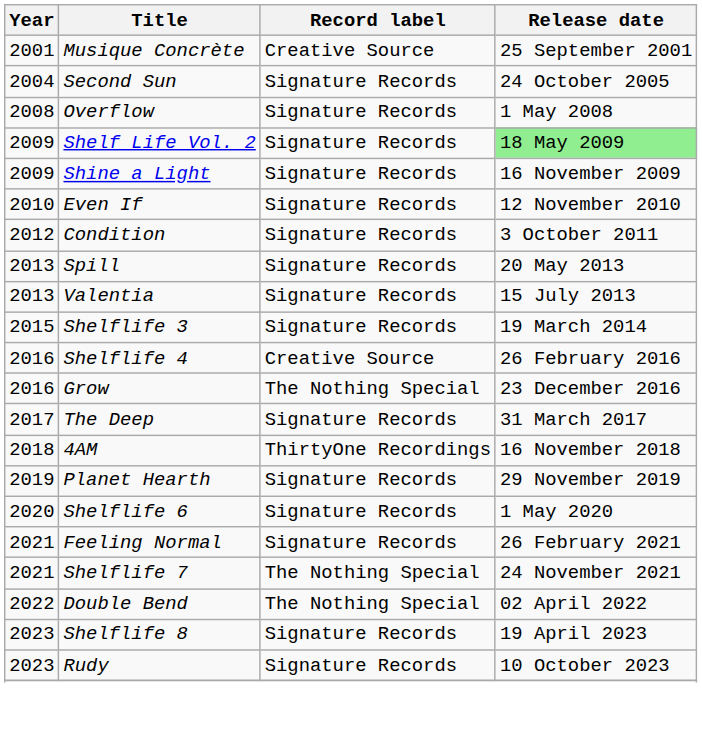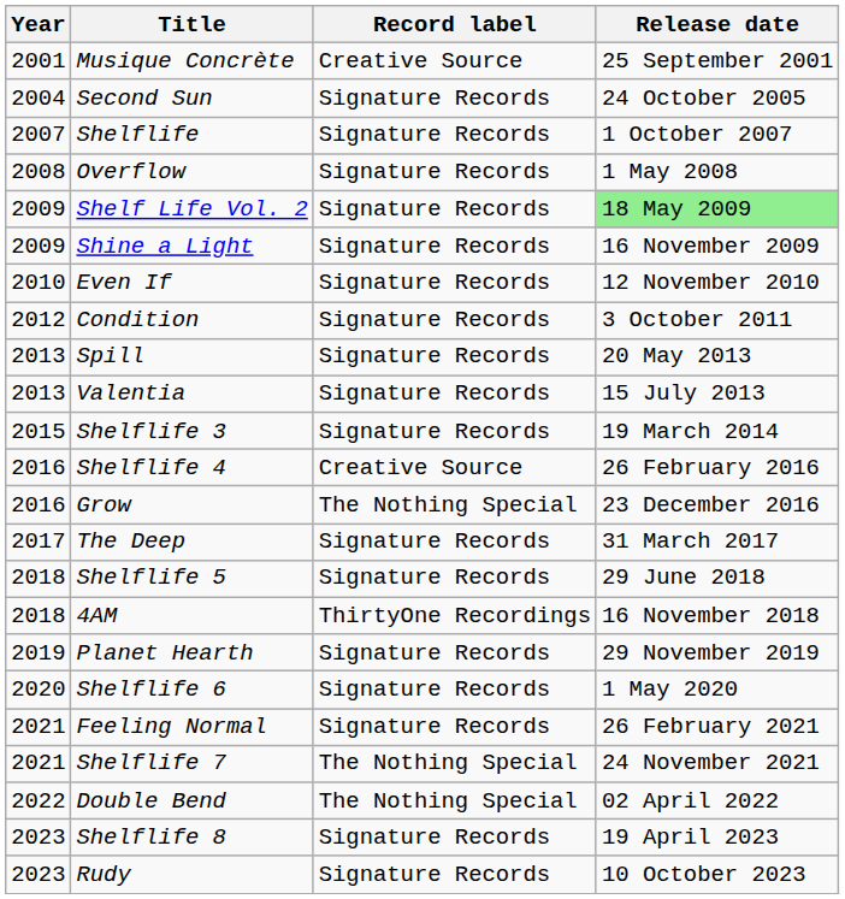 <table class="wikitable sortable">
 <tr>
 <th>Year</th>
 <th>Title</th>
 <th>Record label</th>
 <th>Release date</th>
 </tr>
 <tr>
 <td>2001</td>
 <td><em>Musique Concrète</em></td>
 <td>Creative Source</td>
 <td>25 September 2001</td>
 </tr>
 <tr>
 <td>2004</td>
 <td><em>Second Sun</em></td>
 <td>Signature Records</td>
 <td>24 October 2005</td>
+</tr>
+<tr>
+<td>2007</td>
+<td><em>Shelflife</em></td>
+<td>Signature Records</td>
+<td>1 October 2007</td>
 </tr>
 <tr>
 <td>2008</td>
 <td><em>Overflow</em></td>
 <td>Signature Records</td>
 <td>1 May 2008</td>
 </tr>
 <tr>
 <td>2009</td>
 <td><em><a href='#'>Shelf Life Vol. 2</a></em></td>
 <td>Signature Records</td>
 <td style="background: lightgreen;">18 May 2009</td>
 </tr>
 <tr>
 <td>2009</td>
 <td><em><a href='#'>Shine a Light</a></em></td>
 <td>Signature Records</td>
 <td>16 November 2009</td>
 </tr>
 <tr>
 <td>2010</td>
 <td><em>Even If</em></td>
 <td>Signature Records</td>
 <td>12 November 2010</td>
 </tr>
 <tr>
 <td>2012</td>
 <td><em>Condition</em></td>
 <td>Signature Records</td>
 <td>3 October 2011</td>
 </tr>
 <tr>
 <td>2013</td>
 <td><em>Spill</em></td>
 <td>Signature Records</td>
 <td>20 May 2013</td>
 </tr>
 <tr>
 <td>2013</td>
 <td><em>Valentia</em></td>
 <td>Signature Records</td>
 <td>15 July 2013</td>
 </tr>
 <tr>
 <td>2015</td>
 <td><em>Shelflife 3</em></td>
 <td>Signature Records</td>
 <td>19 March 2014</td>
 </tr>
 <tr>
 <td>2016</td>
 <td><em>Shelflife 4</em></td>
 <td>Creative Source</td>
 <td>26 February 2016</td>
 </tr>
 <tr>
 <td>2016</td>
 <td><em>Grow</em></td>
 <td>The Nothing Special</td>
 <td>23 December 2016</td>
 </tr>
 <tr>
 <td>2017</td>
 <td><em>The Deep</em></td>
 <td>Signature Records</td>
 <td>31 March 2017</td>
 </tr>
 <tr>
 <td>2018</td>
+<td><em>Shelflife 5</em></td>
+<td>Signature Records</td>
+<td>29 June 2018</td>
+</tr>
+<tr>
+<td>2018</td>
 <td><em>4AM</em></td>
 <td>ThirtyOne Recordings</td>
 <td>16 November 2018</td>
 </tr>
 <tr>
 <td>2019</td>
 <td><em>Planet Hearth</em></td>
 <td>Signature Records</td>
 <td>29 November 2019</td>
 </tr>
 <tr>
 <td>2020</td>
 <td><em>Shelflife 6</em></td>
 <td>Signature Records</td>
 <td>1 May 2020</td>
 </tr>
 <tr>
 <td>2021</td>
 <td><em>Feeling Normal</em></td>
 <td>Signature Records</td>
 <td>26 February 2021</td>
 </tr>
 <tr>
 <td>2021</td>
 <td><em>Shelflife 7</em></td>
 <td>The Nothing Special</td>
 <td>24 November 2021</td>
 </tr>
 <tr>
 <td>2022</td>
 <td><em>Double Bend</em></td>
 <td>The Nothing Special</td>
 <td>02 April 2022</td>
 </tr>
 <tr>
 <td>2023</td>
 <td><em>Shelflife 8</em></td>
 <td>Signature Records</td>
 <td>19 April 2023</td>
 </tr>
 <tr>
 <td>2023</td>
 <td><em>Rudy</em></td>
 <td>Signature Records</td>
 <td>10 October 2023</td>
 </tr>
 <tr>
 </tr>
 <tr>
 </tr>
 </table>
